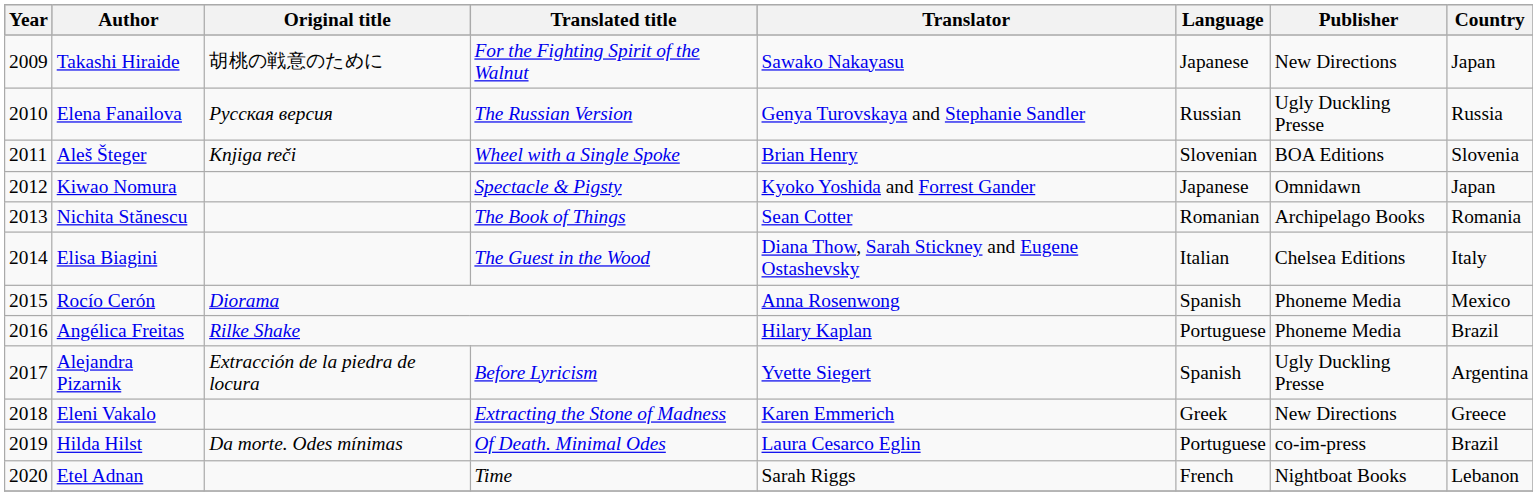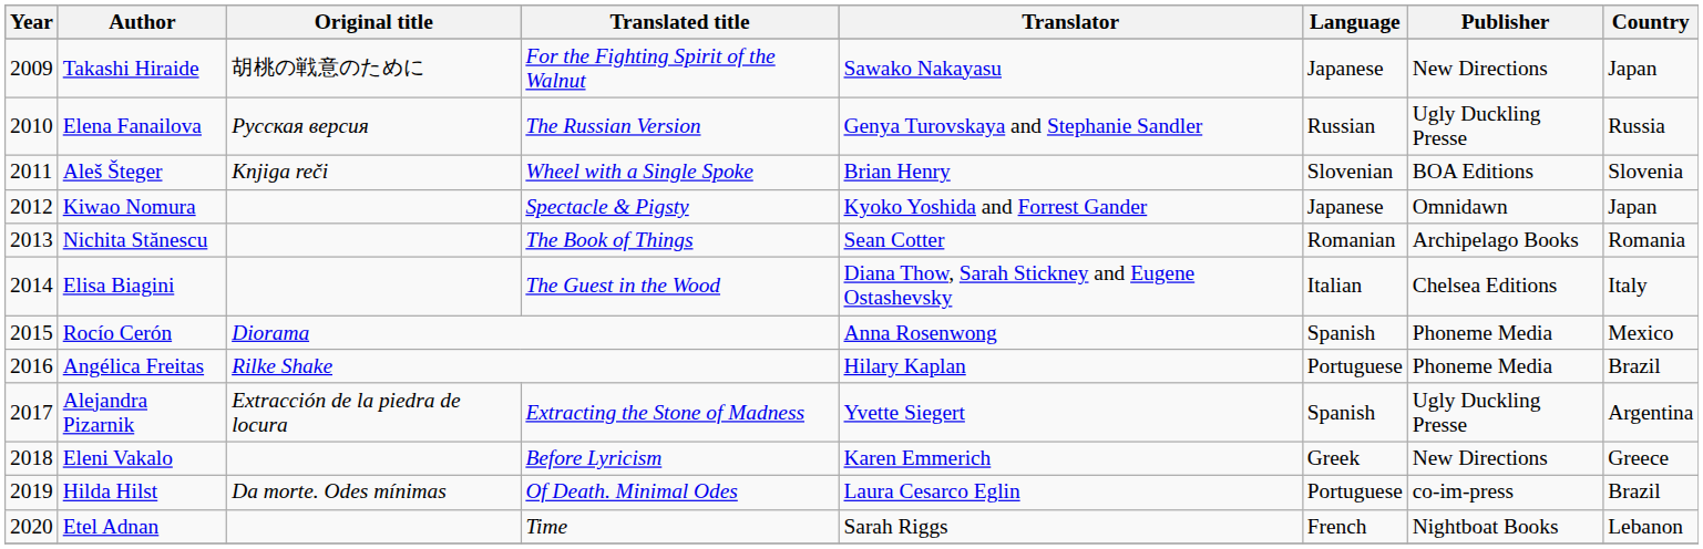 <table class="wikitable" width=100%>
 <tr bgcolor="#505050">
 <th>Year</th>
 <th>Author</th>
 <th>Original title</th>
 <th>Translated title</th>
 <th>Translator</th>
 <th>Language</th>
 <th>Publisher</th>
 <th>Country</th>
 </tr>
 <tr>
 <td>2009</td>
 <td><a href='#'>Takashi Hiraide</a></td>
 <td>胡桃の戦意のために</td>
 <td><em><a href='#'>For the Fighting Spirit of the Walnut</a></em></td>
 <td><a href='#'>Sawako Nakayasu</a></td>
 <td>Japanese</td>
 <td>New Directions</td>
 <td>Japan</td>
 </tr>
 <tr>
 <td>2010</td>
 <td><a href='#'>Elena Fanailova</a></td>
 <td><em>Русская версия</em></td>
 <td><em><a href='#'>The Russian Version</a></em></td>
 <td><a href='#'>Genya Turovskaya</a> and <a href='#'>Stephanie Sandler</a></td>
 <td>Russian</td>
 <td>Ugly Duckling Presse</td>
 <td>Russia</td>
 </tr>
 <tr>
 <td>2011</td>
 <td><a href='#'>Aleš Šteger</a></td>
 <td><em>Knjiga reči</em></td>
 <td><em><a href='#'>Wheel with a Single Spoke</a></em></td>
 <td><a href='#'>Brian Henry</a></td>
 <td>Slovenian</td>
 <td>BOA Editions</td>
 <td>Slovenia</td>
 </tr>
 <tr>
 <td>2012</td>
 <td><a href='#'>Kiwao Nomura</a></td>
 <td></td>
 <td><em><a href='#'>Spectacle & Pigsty</a></em></td>
 <td><a href='#'>Kyoko Yoshida</a> and <a href='#'>Forrest Gander</a></td>
 <td>Japanese</td>
 <td>Omnidawn</td>
 <td>Japan</td>
 </tr>
 <tr>
 <td>2013</td>
 <td><a href='#'>Nichita Stănescu</a></td>
 <td></td>
 <td><em><a href='#'>The Book of Things</a></em></td>
 <td><a href='#'>Sean Cotter</a></td>
 <td>Romanian</td>
 <td>Archipelago Books</td>
 <td>Romania</td>
 </tr>
 <tr>
 <td>2014</td>
 <td><a href='#'>Elisa Biagini</a></td>
 <td></td>
 <td><em><a href='#'>The Guest in the Wood</a></em></td>
 <td><a href='#'>Diana Thow</a>, <a href='#'>Sarah Stickney</a> and <a href='#'>Eugene Ostashevsky</a></td>
 <td>Italian</td>
 <td>Chelsea Editions</td>
 <td>Italy</td>
 </tr>
 <tr>
 <td>2015</td>
 <td><a href='#'>Rocío Cerón</a></td>
 <td colspan="2"><em><a href='#'>Diorama</a></em></td>
 <td><a href='#'>Anna Rosenwong</a></td>
 <td>Spanish</td>
 <td>Phoneme Media</td>
 <td>Mexico</td>
 </tr>
 <tr>
 <td>2016</td>
 <td><a href='#'>Angélica Freitas</a></td>
 <td colspan="2"><em><a href='#'>Rilke Shake</a></em></td>
 <td><a href='#'>Hilary Kaplan</a></td>
 <td>Portuguese</td>
 <td>Phoneme Media</td>
 <td>Brazil</td>
 </tr>
 <tr>
 <td>2017</td>
 <td><a href='#'>Alejandra Pizarnik</a></td>
 <td><em>Extracción de la piedra de locura</em></td>
-<td><em><a href='#'>Before Lyricism</a></em></td>
+<td><em><a href='#'>Extracting the Stone of Madness</a></em></td>
 <td><a href='#'>Yvette Siegert</a></td>
 <td>Spanish</td>
 <td>Ugly Duckling Presse</td>
 <td>Argentina</td>
 </tr>
 <tr>
 <td>2018</td>
 <td><a href='#'>Eleni Vakalo</a></td>
 <td></td>
-<td><em><a href='#'>Extracting the Stone of Madness</a></em></td>
+<td><em><a href='#'>Before Lyricism</a></em></td>
 <td><a href='#'>Karen Emmerich</a></td>
 <td>Greek</td>
 <td>New Directions</td>
 <td>Greece</td>
 </tr>
 <tr>
 <td>2019</td>
 <td><a href='#'>Hilda Hilst</a></td>
 <td><em>Da morte. Odes mínimas</em></td>
 <td><em><a href='#'>Of Death. Minimal Odes</a></em></td>
 <td><a href='#'>Laura Cesarco Eglin</a></td>
 <td>Portuguese</td>
 <td>co-im-press</td>
 <td>Brazil</td>
 </tr>
 <tr>
 <td>2020</td>
 <td><a href='#'>Etel Adnan</a></td>
 <td></td>
 <td><em>Time</em></td>
 <td>Sarah Riggs</td>
 <td>French</td>
 <td>Nightboat Books</td>
 <td>Lebanon</td>
 </tr>
 <tr>
 </tr>
 </table>
